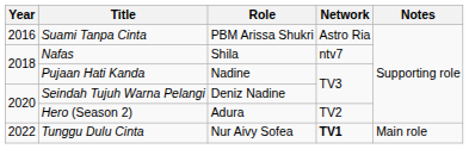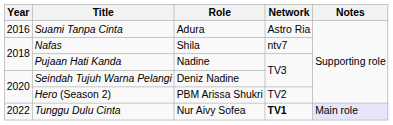 <table class="wikitable">
 <tr>
 <th>Year</th>
 <th>Title</th>
 <th>Role</th>
 <th>Network</th>
 <th>Notes</th>
 </tr>
 <tr>
 <td>2016</td>
 <td><em>Suami Tanpa Cinta</em></td>
-<td>PBM Arissa Shukri</td>
+<td>Adura</td>
 <td>Astro Ria</td>
 <td rowspan="5">Supporting role</td>
 </tr>
 <tr>
 <td rowspan="2">2018</td>
 <td><em>Nafas</em></td>
 <td>Shila</td>
 <td>ntv7</td>
 </tr>
 <tr>
 <td><em>Pujaan Hati Kanda</em></td>
 <td>Nadine</td>
 <td rowspan="2">TV3</td>
 </tr>
 <tr>
 <td rowspan="2">2020</td>
 <td><em>Seindah Tujuh Warna Pelangi</em></td>
 <td>Deniz Nadine</td>
 </tr>
 <tr>
 <td><em>Hero</em> (Season 2)</td>
-<td>Adura</td>
+<td>PBM Arissa Shukri</td>
 <td>TV2</td>
 </tr>
 <tr>
 <td>2022</td>
 <td><em>Tunggu Dulu Cinta</em></td>
 <td>Nur Aivy Sofea</td>
 <td><strong>TV1</strong></td>
-<td>Main role</td>
+<td style="background: lavender;">Main role</td>
 </tr>
 </table>
